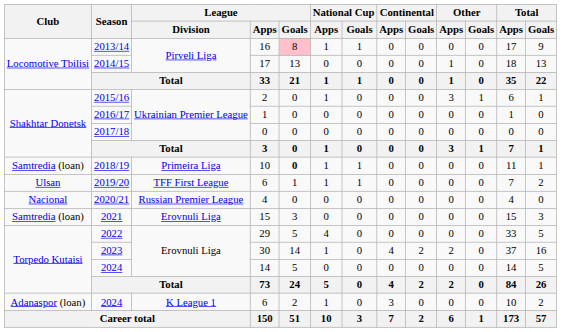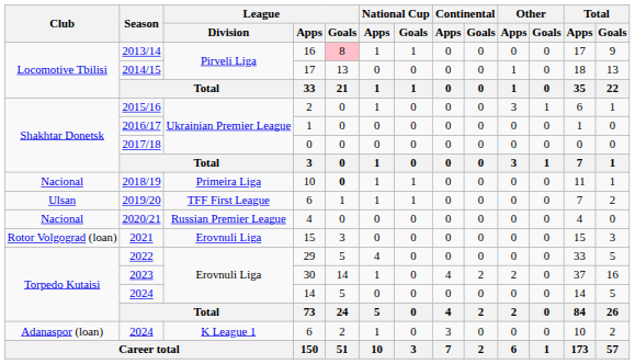 <table class="wikitable" style="text-align: center;">
 <tr>
 <th rowspan="2">Club</th>
 <th rowspan="2">Season</th>
 <th colspan="3">League</th>
 <th colspan="2">National Cup</th>
 <th colspan="2">Continental</th>
 <th colspan="2">Other</th>
 <th colspan="2">Total</th>
 </tr>
 <tr>
 <th>Division</th>
 <th>Apps</th>
 <th>Goals</th>
 <th>Apps</th>
 <th>Goals</th>
 <th>Apps</th>
 <th>Goals</th>
 <th>Apps</th>
 <th>Goals</th>
 <th>Apps</th>
 <th>Goals</th>
 </tr>
 <tr>
 <td rowspan="3" valign="center"><a href='#'>Locomotive Tbilisi</a></td>
 <td><a href='#'>2013/14</a></td>
 <td rowspan="2" valign="center"><a href='#'>Pirveli Liga</a></td>
 <td>16</td>
 <td style="background: pink;">8</td>
 <td>1</td>
 <td>1</td>
 <td>0</td>
 <td>0</td>
 <td>0</td>
 <td>0</td>
 <td>17</td>
 <td>9</td>
 </tr>
 <tr>
 <td><a href='#'>2014/15</a></td>
 <td>17</td>
 <td>13</td>
 <td>0</td>
 <td>0</td>
 <td>0</td>
 <td>0</td>
 <td>1</td>
 <td>0</td>
 <td>18</td>
 <td>13</td>
 </tr>
 <tr>
 <th colspan="2">Total</th>
 <th>33</th>
 <th>21</th>
 <th>1</th>
 <th>1</th>
 <th>0</th>
 <th>0</th>
 <th>1</th>
 <th>0</th>
 <th>35</th>
 <th>22</th>
 </tr>
 <tr>
 <td rowspan="4" valign="center"><a href='#'>Shakhtar Donetsk</a></td>
 <td><a href='#'>2015/16</a></td>
 <td rowspan="3" valign="center"><a href='#'>Ukrainian Premier League</a></td>
 <td>2</td>
 <td>0</td>
 <td>1</td>
 <td>0</td>
 <td>0</td>
 <td>0</td>
 <td>3</td>
 <td>1</td>
 <td>6</td>
 <td>1</td>
 </tr>
 <tr>
 <td><a href='#'>2016/17</a></td>
 <td>1</td>
 <td>0</td>
 <td>0</td>
 <td>0</td>
 <td>0</td>
 <td>0</td>
 <td>0</td>
 <td>0</td>
 <td>1</td>
 <td>0</td>
 </tr>
 <tr>
 <td><a href='#'>2017/18</a></td>
 <td>0</td>
 <td>0</td>
 <td>0</td>
 <td>0</td>
 <td>0</td>
 <td>0</td>
 <td>0</td>
 <td>0</td>
 <td>0</td>
 <td>0</td>
 </tr>
 <tr>
 <th colspan="2">Total</th>
 <th>3</th>
 <th>0</th>
 <th>1</th>
 <th>0</th>
 <th>0</th>
 <th>0</th>
 <th>3</th>
 <th>1</th>
 <th>7</th>
 <th>1</th>
 </tr>
 <tr>
-<td><a href='#'>Samtredia</a> (loan)</td>
+<td><a href='#'>Nacional</a></td>
 <td><a href='#'>2018/19</a></td>
 <td><a href='#'>Primeira Liga</a></td>
 <td>10</td>
 <td><strong>0</strong></td>
 <td>1</td>
 <td>1</td>
 <td>0</td>
 <td>0</td>
 <td>0</td>
 <td>0</td>
 <td>11</td>
 <td>1</td>
 </tr>
 <tr>
 <td><a href='#'>Ulsan</a></td>
 <td><a href='#'>2019/20</a></td>
 <td><a href='#'>TFF First League</a></td>
 <td>6</td>
 <td>1</td>
 <td>1</td>
 <td>1</td>
 <td>0</td>
 <td>0</td>
 <td>0</td>
 <td>0</td>
 <td>7</td>
 <td>2</td>
 </tr>
 <tr>
 <td><a href='#'>Nacional</a></td>
 <td><a href='#'>2020/21</a></td>
 <td><a href='#'>Russian Premier League</a></td>
 <td>4</td>
 <td>0</td>
 <td>0</td>
 <td>0</td>
 <td>0</td>
 <td>0</td>
 <td>0</td>
 <td>0</td>
 <td>4</td>
 <td>0</td>
 </tr>
 <tr>
-<td><a href='#'>Samtredia</a> (loan)</td>
+<td><a href='#'>Rotor Volgograd</a> (loan)</td>
 <td><a href='#'>2021</a></td>
 <td><a href='#'>Erovnuli Liga</a></td>
 <td>15</td>
 <td>3</td>
 <td>0</td>
 <td>0</td>
 <td>0</td>
 <td>0</td>
 <td>0</td>
 <td>0</td>
 <td>15</td>
 <td>3</td>
 </tr>
 <tr>
 <td rowspan="4"><a href='#'>Torpedo Kutaisi</a></td>
 <td><a href='#'>2022</a></td>
 <td rowspan="3">Erovnuli Liga</td>
 <td>29</td>
 <td>5</td>
 <td>4</td>
 <td>0</td>
 <td>0</td>
 <td>0</td>
 <td>0</td>
 <td>0</td>
 <td>33</td>
 <td>5</td>
 </tr>
 <tr>
 <td><a href='#'>2023</a></td>
 <td>30</td>
 <td>14</td>
 <td>1</td>
 <td>0</td>
 <td>4</td>
 <td>2</td>
 <td>2</td>
 <td>0</td>
 <td>37</td>
 <td>16</td>
 </tr>
 <tr>
 <td><a href='#'>2024</a></td>
 <td>14</td>
 <td>5</td>
 <td>0</td>
 <td>0</td>
 <td>0</td>
 <td>0</td>
 <td>0</td>
 <td>0</td>
 <td>14</td>
 <td>5</td>
 </tr>
 <tr>
 <th colspan="2">Total</th>
 <th>73</th>
 <th>24</th>
 <th>5</th>
 <th>0</th>
 <th>4</th>
 <th>2</th>
 <th>2</th>
 <th>0</th>
 <th>84</th>
 <th>26</th>
 </tr>
 <tr>
 <td><a href='#'>Adanaspor</a> (loan)</td>
 <td><a href='#'>2024</a></td>
 <td><a href='#'>K League 1</a></td>
 <td>6</td>
 <td>2</td>
 <td>1</td>
 <td>0</td>
 <td>3</td>
 <td>0</td>
 <td>0</td>
 <td>0</td>
 <td>10</td>
 <td>2</td>
 </tr>
 <tr>
 <th colspan="3">Career total</th>
 <th>150</th>
 <th>51</th>
 <th>10</th>
 <th>3</th>
 <th>7</th>
 <th>2</th>
 <th>6</th>
 <th>1</th>
 <th>173</th>
 <th>57</th>
 </tr>
 </table>
